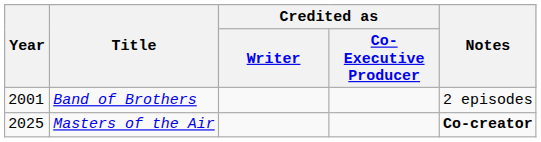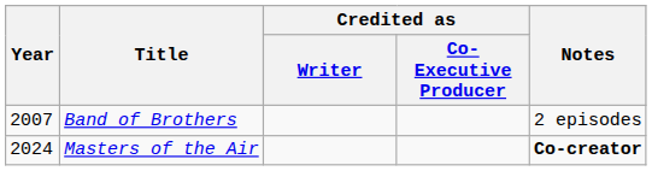 <table class="wikitable">
 <tr style="background:#ccc; text-align:center;">
 <th rowspan="2" style="width:33px;">Year</th>
 <th rowspan="2">Title</th>
 <th colspan="2">Credited as</th>
 <th rowspan="2">Notes</th>
 </tr>
 <tr>
 <th width="90"><a href='#'>Writer</a></th>
 <th width="90"><a href='#'>Co-Executive<br>Producer</a></th>
 </tr>
 <tr>
-<td>2001</td>
+<td>2007</td>
 <td><em><a href='#'>Band of Brothers</a></em></td>
 <td></td>
 <td></td>
 <td>2 episodes</td>
 </tr>
 <tr>
-<td>2025</td>
+<td>2024</td>
 <td><em><a href='#'>Masters of the Air</a></em></td>
 <td></td>
 <td></td>
 <td><strong>Co-creator</strong></td>
 </tr>
 </table>
